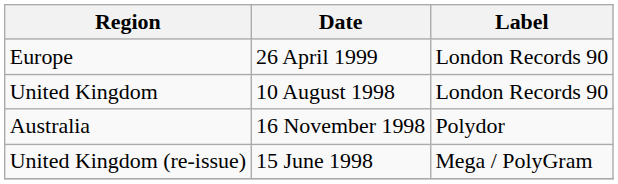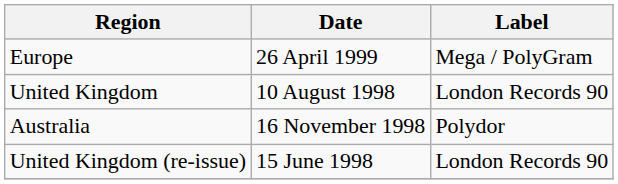 <table class="wikitable">
 <tr>
 <th scope="col">Region</th>
 <th scope="col">Date</th>
 <th scope="col">Label</th>
 </tr>
 <tr>
 <td scope="row">Europe</td>
 <td>26 April 1999</td>
-<td>London Records 90</td>
+<td>Mega / PolyGram</td>
 </tr>
 <tr>
 <td scope="row">United Kingdom</td>
 <td>10 August 1998</td>
 <td>London Records 90</td>
 </tr>
 <tr>
 <td scope="row">Australia</td>
 <td>16 November 1998</td>
 <td>Polydor</td>
 </tr>
 <tr>
 <td scope="row">United Kingdom (re-issue)</td>
 <td>15 June 1998</td>
-<td>Mega / PolyGram</td>
+<td>London Records 90</td>
 </tr>
 <tr>
 </tr>
 </table>
